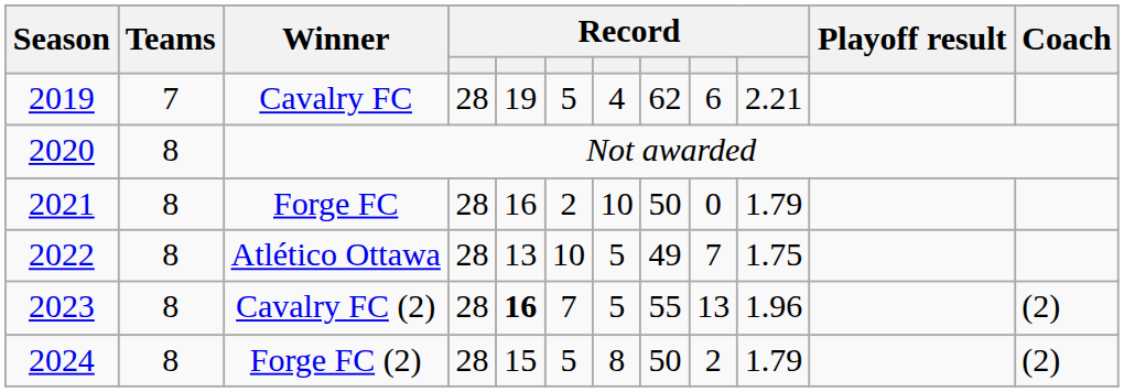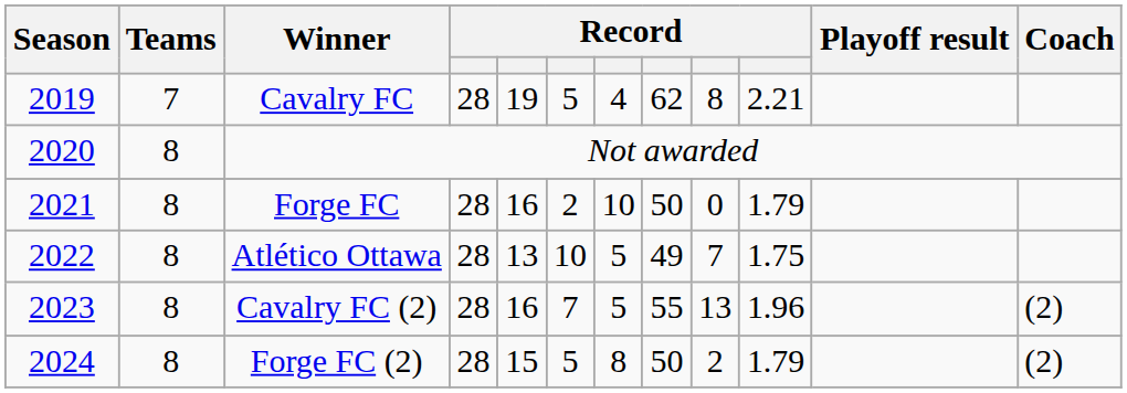 <table class="wikitable sortable" style="text-align:center;">
 <tr>
 <th rowspan="2">Season</th>
 <th rowspan="2">Teams</th>
 <th rowspan="2">Winner</th>
 <th colspan="7">Record</th>
 <th rowspan="2">Playoff result</th>
 <th rowspan="2">Coach</th>
 </tr>
 <tr>
 <th></th>
 <th></th>
 <th></th>
 <th></th>
 <th></th>
 <th></th>
 <th></th>
 </tr>
 <tr>
 <td data-sort-value="2019"><span> </span><a href='#'>2019</a> </td>
 <td>7</td>
 <td><a href='#'>Cavalry FC</a></td>
 <td>28</td>
 <td>19</td>
 <td>5</td>
 <td>4</td>
 <td>62</td>
-<td>6</td>
+<td>8</td>
 <td>2.21</td>
 <td></td>
 <td style="text-align:left;"></td>
 </tr>
 <tr>
 <td><a href='#'>2020</a></td>
 <td>8</td>
 <td colspan="10"><em>Not awarded</em></td>
 </tr>
 <tr>
 <td data-sort-value="2021"><span> </span><a href='#'>2021</a> </td>
 <td>8</td>
 <td><a href='#'>Forge FC</a></td>
 <td>28</td>
 <td>16</td>
 <td>2</td>
 <td>10</td>
 <td>50</td>
 <td>0</td>
 <td>1.79</td>
 <td></td>
 <td style="text-align:left;"></td>
 </tr>
 <tr>
 <td data-sort-value="2022"><span> </span><a href='#'>2022</a> </td>
 <td>8</td>
 <td><a href='#'>Atlético Ottawa</a></td>
 <td>28</td>
 <td>13</td>
 <td>10</td>
 <td>5</td>
 <td>49</td>
 <td>7</td>
 <td>1.75</td>
 <td></td>
 <td style="text-align:left;"></td>
 </tr>
 <tr>
 <td><a href='#'>2023</a></td>
 <td>8</td>
 <td><a href='#'>Cavalry FC</a> (2)</td>
 <td>28</td>
-<td><strong>16</strong></td>
+<td>16</td>
 <td>7</td>
 <td>5</td>
 <td>55</td>
 <td>13</td>
 <td>1.96</td>
 <td></td>
 <td style="text-align:left;"> (2)</td>
 </tr>
 <tr>
 <td><a href='#'>2024</a></td>
 <td>8</td>
 <td><a href='#'>Forge FC</a> (2)</td>
 <td>28</td>
 <td>15</td>
 <td>5</td>
 <td>8</td>
 <td>50</td>
 <td>2</td>
 <td>1.79</td>
 <td></td>
 <td style="text-align:left;"> (2)</td>
 </tr>
 </table>
